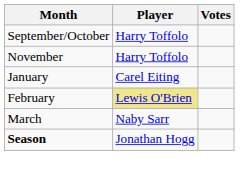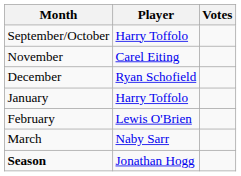 <table class="wikitable" style="text-align:left">
 <tr>
 <th>Month</th>
 <th>Player</th>
 <th>Votes</th>
 </tr>
 <tr>
 <td>September/October</td>
 <td> <a href='#'>Harry Toffolo</a></td>
 <td></td>
 </tr>
 <tr>
 <td>November</td>
+<td> <a href='#'>Carel Eiting</a></td>
+<td></td>
+</tr>
+<tr>
+<td>December</td>
+<td> <a href='#'>Ryan Schofield</a></td>
+<td></td>
+</tr>
+<tr>
+<td>January</td>
 <td> <a href='#'>Harry Toffolo</a></td>
 <td></td>
 </tr>
 <tr>
-<td>January</td>
-<td> <a href='#'>Carel Eiting</a></td>
-<td></td>
-</tr>
-<tr>
 <td>February</td>
-<td style="background: khaki;"> <a href='#'>Lewis O'Brien</a></td>
+<td> <a href='#'>Lewis O'Brien</a></td>
 <td></td>
 </tr>
 <tr>
 <td>March</td>
 <td> <a href='#'>Naby Sarr</a></td>
 <td></td>
 </tr>
 <tr>
 <td><strong>Season</strong></td>
 <td> <a href='#'>Jonathan Hogg</a></td>
 <td></td>
 </tr>
 </table>
